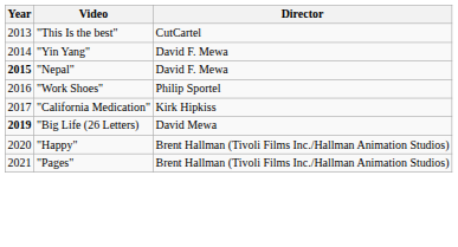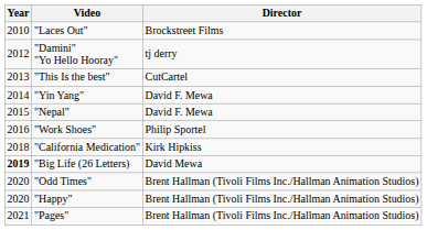 <table class="wikitable">
 <tr>
 <th>Year</th>
 <th>Video</th>
 <th>Director</th>
+</tr>
+<tr>
+<td>2010</td>
+<td>"Laces Out"</td>
+<td>Brockstreet Films</td>
+</tr>
+<tr>
+<td>2012</td>
+<td>"Damini"<br>"Yo Hello Hooray"</td>
+<td>tj derry</td>
 </tr>
 <tr>
 <td>2013</td>
 <td>"This Is the best"</td>
 <td>CutCartel</td>
 </tr>
 <tr>
 <td>2014</td>
 <td>"Yin Yang"</td>
 <td>David F. Mewa</td>
 </tr>
 <tr>
-<td><strong>2015</strong></td>
+<td>2015</td>
 <td>"Nepal"</td>
 <td>David F. Mewa</td>
 </tr>
 <tr>
 <td>2016</td>
 <td>"Work Shoes"</td>
 <td>Philip Sportel</td>
 </tr>
 <tr>
-<td>2017</td>
+<td>2018</td>
 <td>"California Medication"</td>
 <td>Kirk Hipkiss</td>
 </tr>
 <tr>
 <td><strong>2019</strong></td>
 <td>"Big Life (26 Letters)</td>
 <td>David Mewa</td>
+</tr>
+<tr>
+<td>2020</td>
+<td>"Odd Times"</td>
+<td>Brent Hallman (Tivoli Films Inc./Hallman Animation Studios)</td>
 </tr>
 <tr>
 <td>2020</td>
 <td>"Happy"</td>
 <td>Brent Hallman (Tivoli Films Inc./Hallman Animation Studios)</td>
 </tr>
 <tr>
 <td>2021</td>
 <td>"Pages"</td>
 <td>Brent Hallman (Tivoli Films Inc./Hallman Animation Studios)</td>
 </tr>
 </table>
